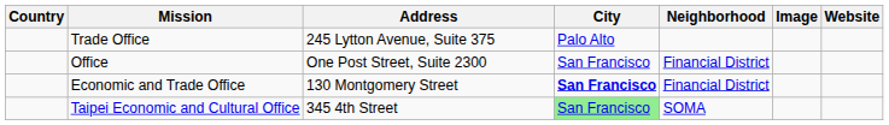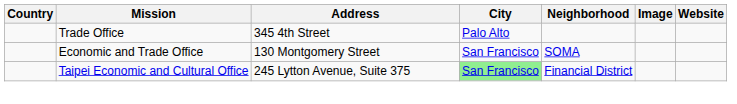 <table class="wikitable sortable">
 <tr>
 <th>Country</th>
 <th>Mission</th>
 <th width="270px">Address</th>
 <th>City</th>
 <th>Neighborhood</th>
 <th>Image</th>
 <th>Website</th>
 </tr>
 <tr>
 <td></td>
 <td>Trade Office</td>
-<td>245 Lytton Avenue, Suite 375</td>
+<td>345 4th Street</td>
 <td><a href='#'>Palo Alto</a></td>
 <td></td>
 <td></td>
 <td></td>
 </tr>
 <tr>
 <td></td>
-<td>Office</td>
-<td>One Post Street, Suite 2300</td>
-<td><a href='#'>San Francisco</a></td>
-<td><a href='#'>Financial District</a></td>
-<td></td>
-<td></td>
-</tr>
-<tr>
-<td></td>
 <td>Economic and Trade Office</td>
 <td>130 Montgomery Street</td>
-<td><strong><a href='#'>San Francisco</a></strong></td>
-<td><a href='#'>Financial District</a></td>
+<td><a href='#'>San Francisco</a></td>
+<td><a href='#'>SOMA</a></td>
 <td></td>
 <td></td>
 </tr>
 <tr>
 <td></td>
 <td><a href='#'>Taipei Economic and Cultural Office</a></td>
-<td>345 4th Street</td>
+<td>245 Lytton Avenue, Suite 375</td>
 <td style="background: lightgreen;"><a href='#'>San Francisco</a></td>
-<td><a href='#'>SOMA</a></td>
+<td><a href='#'>Financial District</a></td>
 <td></td>
 <td></td>
 </tr>
 </table>
